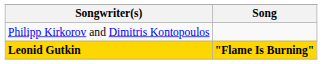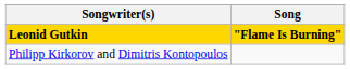 <table class="wikitable plainrowheaders" style="margin: 1em auto 1em auto">
 <tr>
 </tr>
 <tr>
 <th scope="col">Songwriter(s)</th>
 <th scope="col">Song</th>
 </tr>
+<tr style="font-weight:bold; background:gold;">
+<td>Leonid Gutkin</td>
+<td>"Flame Is Burning"</td>
+</tr>
 <tr>
 <td><a href='#'>Philipp Kirkorov</a> and <a href='#'>Dimitris Kontopoulos</a></td>
 <td></td>
 </tr>
-<tr style="font-weight:bold; background:gold;">
-<td>Leonid Gutkin</td>
-<td>"Flame Is Burning"</td>
-</tr>
 </table>
